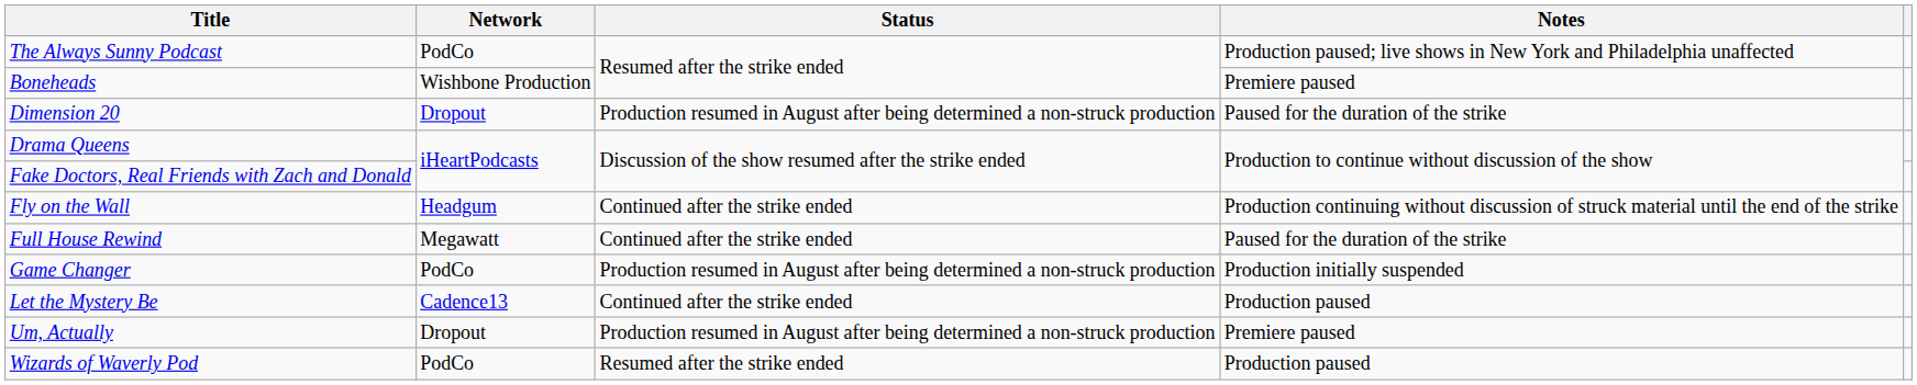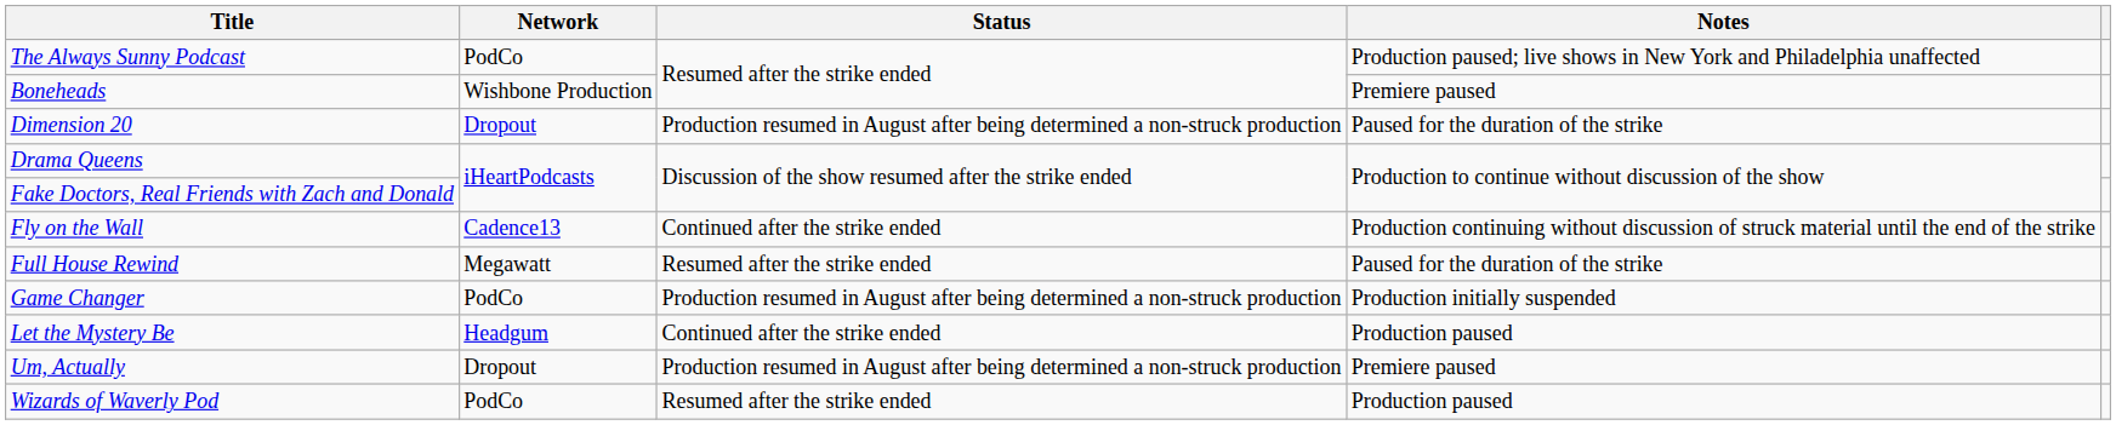 <table class="wikitable sortable defaultcenter col1left">
 <tr>
 <th scope="col">Title</th>
 <th scope="col">Network</th>
 <th>Status</th>
 <th scope="col">Notes</th>
 <th scope="col" class="unsortable"></th>
 </tr>
 <tr>
 <td><em><a href='#'>The Always Sunny Podcast</a></em></td>
 <td>PodCo</td>
 <td rowspan="2">Resumed after the strike ended</td>
 <td>Production paused; live shows in New York and Philadelphia unaffected</td>
 <td></td>
 </tr>
 <tr>
 <td><em><a href='#'>Boneheads</a></em></td>
 <td>Wishbone Production</td>
 <td>Premiere paused</td>
 <td></td>
 </tr>
 <tr>
 <td><em><a href='#'>Dimension 20</a></em></td>
 <td><a href='#'>Dropout</a></td>
 <td>Production resumed in August after being determined a non-struck production</td>
 <td>Paused for the duration of the strike</td>
 <td></td>
 </tr>
 <tr>
 <td><em><a href='#'>Drama Queens</a></em></td>
 <td rowspan="2"><a href='#'>iHeartPodcasts</a></td>
 <td rowspan="2">Discussion of the show resumed after the strike ended</td>
 <td rowspan="2">Production to continue without discussion of the show</td>
 <td></td>
 </tr>
 <tr>
 <td><em><a href='#'>Fake Doctors, Real Friends with Zach and Donald</a></em></td>
 <td></td>
 </tr>
 <tr>
 <td><em><a href='#'>Fly on the Wall</a></em></td>
-<td><a href='#'>Headgum</a></td>
+<td><a href='#'>Cadence13</a></td>
 <td>Continued after the strike ended</td>
 <td>Production continuing without discussion of struck material until the end of the strike</td>
 <td></td>
 </tr>
 <tr>
 <td><em><a href='#'>Full House Rewind</a></em></td>
 <td>Megawatt</td>
-<td>Continued after the strike ended</td>
+<td>Resumed after the strike ended</td>
 <td>Paused for the duration of the strike</td>
 <td></td>
 </tr>
 <tr>
 <td><em><a href='#'>Game Changer</a></em></td>
 <td>PodCo</td>
 <td>Production resumed in August after being determined a non-struck production</td>
 <td>Production initially suspended</td>
 <td></td>
 </tr>
 <tr>
 <td><em><a href='#'>Let the Mystery Be</a></em></td>
-<td><a href='#'>Cadence13</a></td>
+<td><a href='#'>Headgum</a></td>
 <td>Continued after the strike ended</td>
 <td>Production paused</td>
 <td></td>
 </tr>
 <tr>
 <td><em><a href='#'>Um, Actually</a></em></td>
 <td>Dropout</td>
 <td>Production resumed in August after being determined a non-struck production</td>
 <td>Premiere paused</td>
 <td></td>
 </tr>
 <tr>
 <td><em><a href='#'>Wizards of Waverly Pod</a></em></td>
 <td>PodCo</td>
 <td>Resumed after the strike ended</td>
 <td>Production paused</td>
 <td></td>
 </tr>
 </table>
